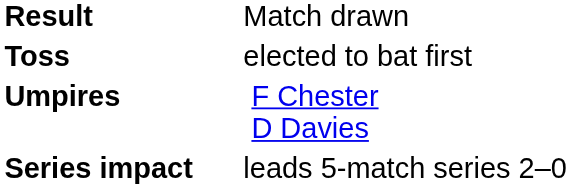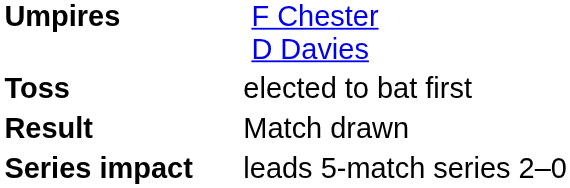 <table style="background:transparent;">
 <tr>
 <td style="width:8em;"></td>
+</tr>
+<tr style="vertical-align:top;">
+<td><strong>Umpires</strong></td>
+<td> <a href='#'>F Chester</a><br> <a href='#'>D Davies</a></td>
+</tr>
+<tr>
+<td><strong>Toss</strong></td>
+<td> elected to bat first</td>
 </tr>
 <tr>
 <td><strong>Result</strong></td>
 <td>Match drawn</td>
 </tr>
 <tr>
-<td><strong>Toss</strong></td>
-<td> elected to bat first</td>
-</tr>
-<tr style="vertical-align:top;">
-<td><strong>Umpires</strong></td>
-<td> <a href='#'>F Chester</a><br> <a href='#'>D Davies</a></td>
-</tr>
-<tr>
 <td><strong>Series impact</strong></td>
 <td> leads 5-match series 2–0</td>
 </tr>
 </table>
